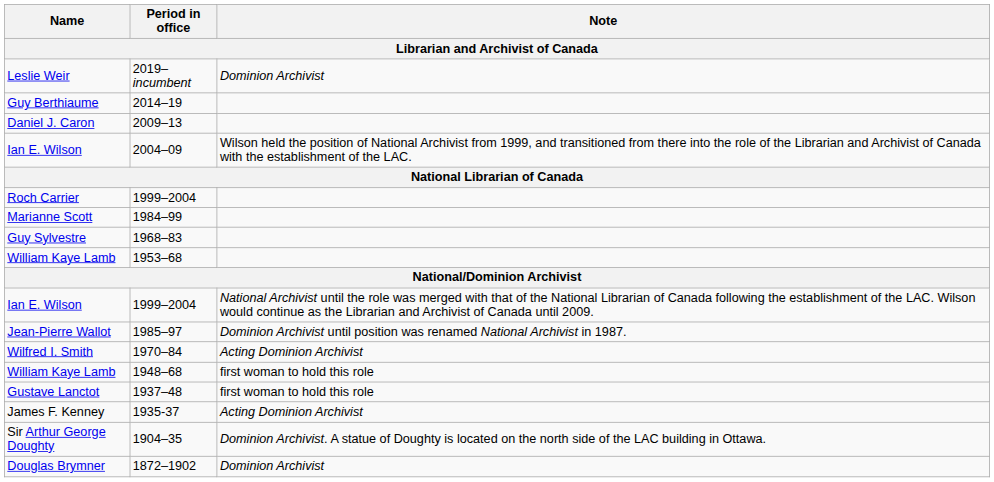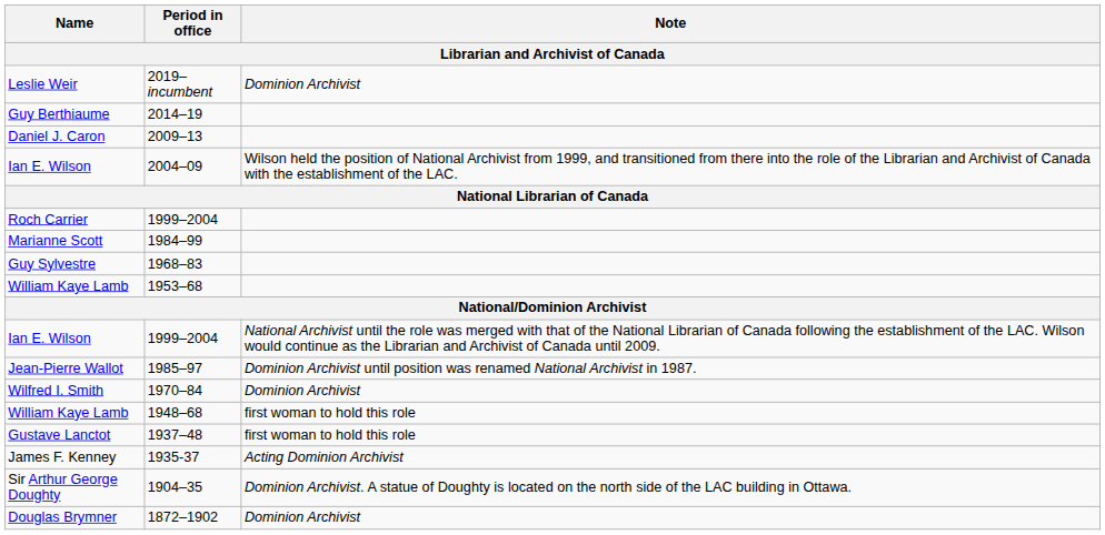 <table class="wikitable">
 <tr>
 <th>Name</th>
 <th>Period in office</th>
 <th>Note</th>
 </tr>
 <tr>
 <th colspan="3">Librarian and Archivist of Canada</th>
 </tr>
 <tr>
 <td><a href='#'>Leslie Weir</a></td>
 <td>2019–<em>incumbent</em></td>
 <td><em>Dominion Archivist</em></td>
 </tr>
 <tr>
 <td><a href='#'>Guy Berthiaume</a></td>
 <td>2014–19</td>
 <td></td>
 </tr>
 <tr>
 <td><a href='#'>Daniel J. Caron</a></td>
 <td>2009–13</td>
 <td></td>
 </tr>
 <tr>
 <td><a href='#'>Ian E. Wilson</a></td>
 <td>2004–09</td>
 <td>Wilson held the position of National Archivist from 1999, and transitioned from there into the role of the Librarian and Archivist of Canada with the establishment of the LAC.</td>
 </tr>
 <tr>
 <th colspan="3">National Librarian of Canada</th>
 </tr>
 <tr>
 <td><a href='#'>Roch Carrier</a></td>
 <td>1999–2004</td>
 <td></td>
 </tr>
 <tr>
 <td><a href='#'>Marianne Scott</a></td>
 <td>1984–99</td>
 <td></td>
 </tr>
 <tr>
 <td><a href='#'>Guy Sylvestre</a></td>
 <td>1968–83</td>
 <td></td>
 </tr>
 <tr>
 <td><a href='#'>William Kaye Lamb</a></td>
 <td>1953–68</td>
 <td></td>
 </tr>
 <tr>
 <th colspan="3">National/Dominion Archivist</th>
 </tr>
 <tr>
 <td><a href='#'>Ian E. Wilson</a></td>
 <td>1999–2004</td>
 <td><em>National Archivist</em> until the role was merged with that of the National Librarian of Canada following the establishment of the LAC. Wilson would continue as the Librarian and Archivist of Canada until 2009.</td>
 </tr>
 <tr>
 <td><a href='#'>Jean-Pierre Wallot</a></td>
 <td>1985–97</td>
 <td><em>Dominion Archivist</em> until position was renamed <em>National Archivist</em> in 1987.</td>
 </tr>
 <tr>
 <td><a href='#'>Wilfred I. Smith</a></td>
 <td>1970–84</td>
-<td><em>Acting Dominion Archivist</em></td>
+<td><em>Dominion Archivist</em></td>
 </tr>
 <tr>
 <td><a href='#'>William Kaye Lamb</a></td>
 <td>1948–68</td>
 <td>first woman to hold this role</td>
 </tr>
 <tr>
 <td><a href='#'>Gustave Lanctot</a></td>
 <td>1937–48</td>
 <td>first woman to hold this role</td>
 </tr>
 <tr>
 <td>James F. Kenney</td>
 <td>1935-37</td>
 <td><em>Acting Dominion Archivist</em></td>
 </tr>
 <tr>
 <td>Sir <a href='#'>Arthur George Doughty</a></td>
 <td>1904–35</td>
 <td><em>Dominion Archivist</em>. A statue of Doughty is located on the north side of the LAC building in Ottawa.</td>
 </tr>
 <tr>
 <td><a href='#'>Douglas Brymner</a></td>
 <td>1872–1902</td>
 <td><em>Dominion Archivist</em></td>
 </tr>
 </table>
